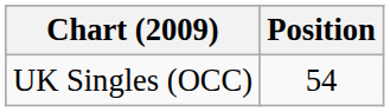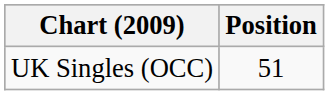 <table class="wikitable">
 <tr>
 <th>Chart (2009)</th>
 <th>Position</th>
 </tr>
 <tr>
 <td>UK Singles (OCC)</td>
-<td align="center">54</td>
+<td align="center">51</td>
 </tr>
 </table>
